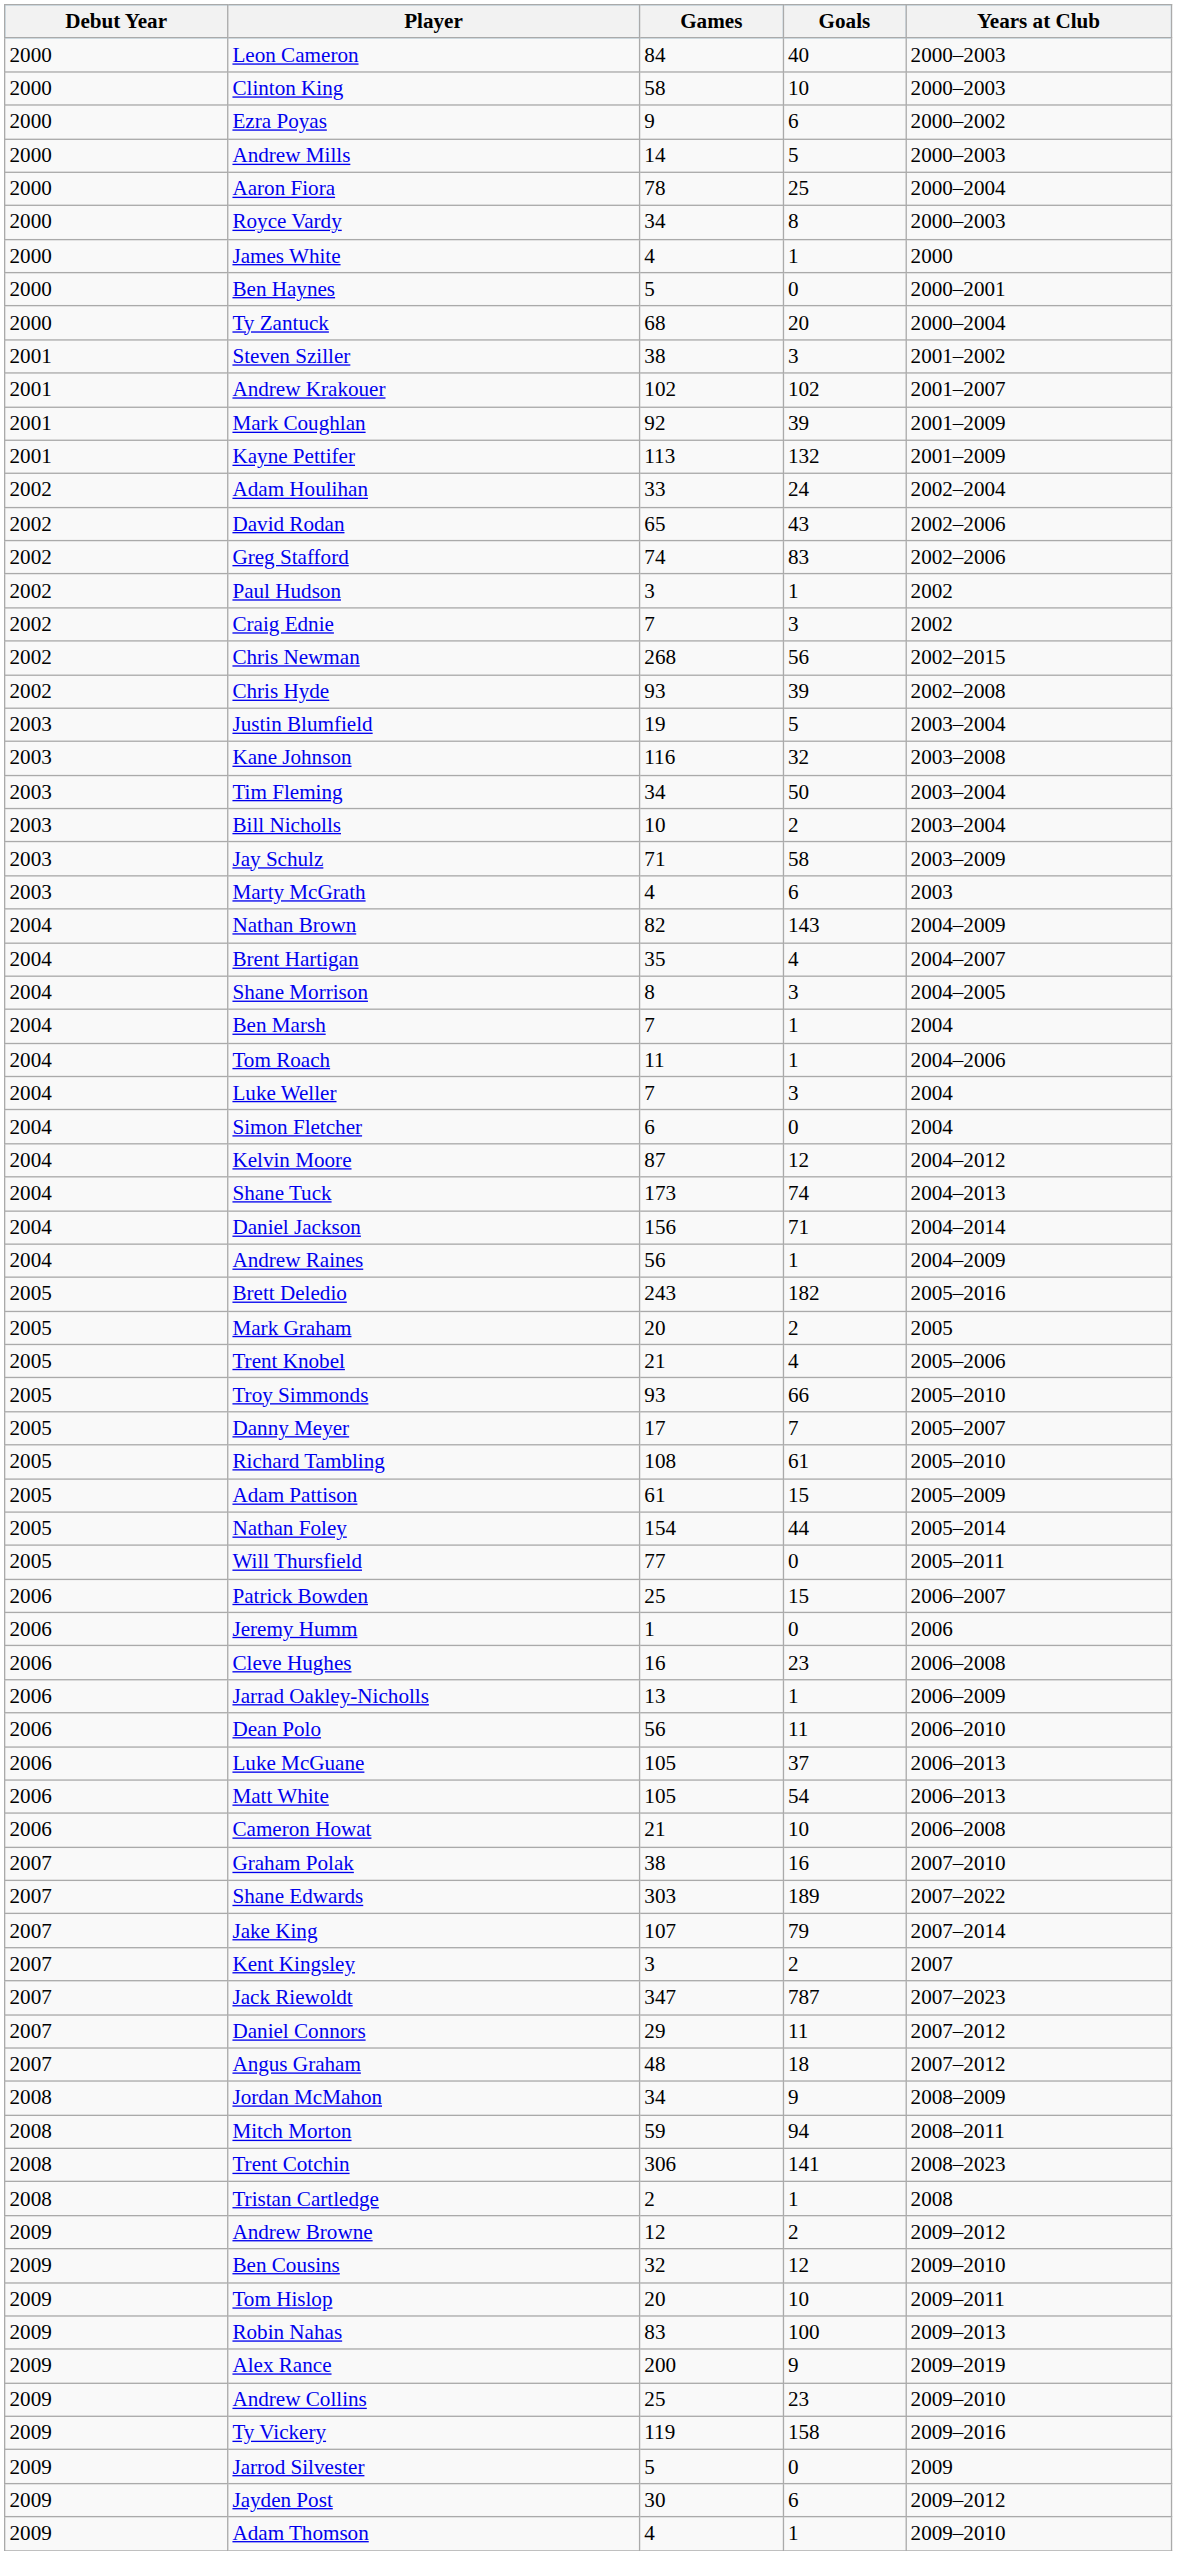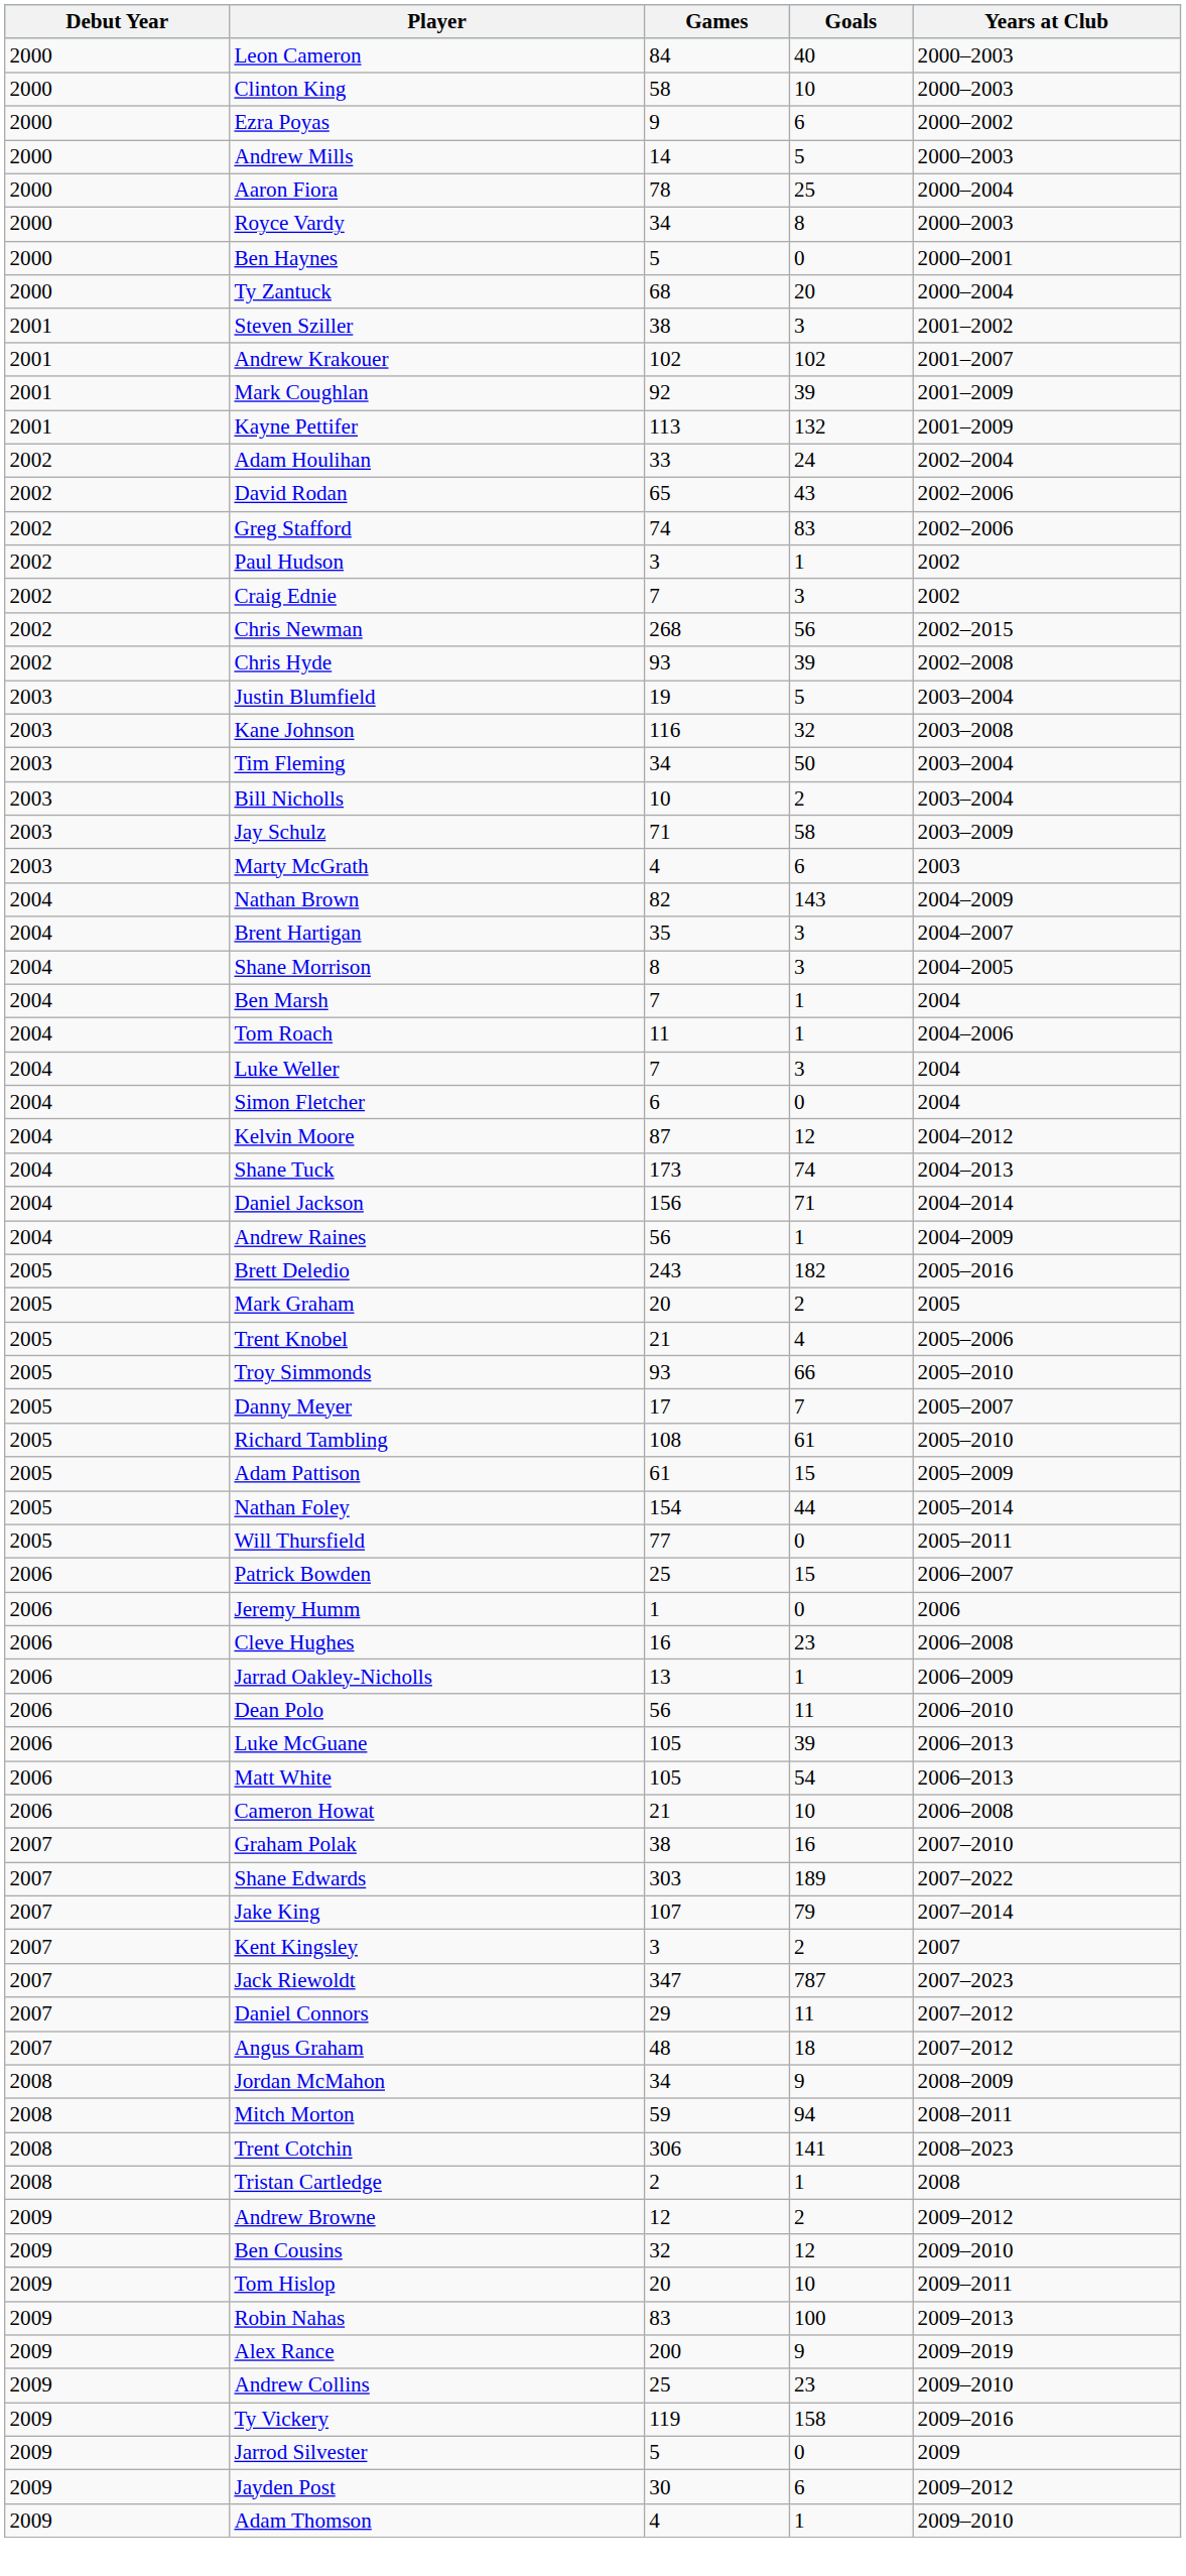 <table class="wikitable" style="width:70%;">
 <tr style="background:#87cefa;">
 <th>Debut Year</th>
 <th>Player</th>
 <th>Games</th>
 <th>Goals</th>
 <th>Years at Club</th>
 </tr>
 <tr>
 <td>2000</td>
 <td><a href='#'>Leon Cameron</a></td>
 <td>84</td>
 <td>40</td>
 <td>2000–2003</td>
 </tr>
 <tr>
 <td>2000</td>
 <td><a href='#'>Clinton King</a></td>
 <td>58</td>
 <td>10</td>
 <td>2000–2003</td>
 </tr>
 <tr>
 <td>2000</td>
 <td><a href='#'>Ezra Poyas</a></td>
 <td>9</td>
 <td>6</td>
 <td>2000–2002</td>
 </tr>
 <tr>
 <td>2000</td>
 <td><a href='#'>Andrew Mills</a></td>
 <td>14</td>
 <td>5</td>
 <td>2000–2003</td>
 </tr>
 <tr>
 <td>2000</td>
 <td><a href='#'>Aaron Fiora</a></td>
 <td>78</td>
 <td>25</td>
 <td>2000–2004</td>
 </tr>
 <tr>
 <td>2000</td>
 <td><a href='#'>Royce Vardy</a></td>
 <td>34</td>
 <td>8</td>
 <td>2000–2003</td>
-</tr>
-<tr>
-<td>2000</td>
-<td><a href='#'>James White</a></td>
-<td>4</td>
-<td>1</td>
-<td>2000</td>
 </tr>
 <tr>
 <td>2000</td>
 <td><a href='#'>Ben Haynes</a></td>
 <td>5</td>
 <td>0</td>
 <td>2000–2001</td>
 </tr>
 <tr>
 <td>2000</td>
 <td><a href='#'>Ty Zantuck</a></td>
 <td>68</td>
 <td>20</td>
 <td>2000–2004</td>
 </tr>
 <tr>
 <td>2001</td>
 <td><a href='#'>Steven Sziller</a></td>
 <td>38</td>
 <td>3</td>
 <td>2001–2002</td>
 </tr>
 <tr>
 <td>2001</td>
 <td><a href='#'>Andrew Krakouer</a></td>
 <td>102</td>
 <td>102</td>
 <td>2001–2007</td>
 </tr>
 <tr>
 <td>2001</td>
 <td><a href='#'>Mark Coughlan</a></td>
 <td>92</td>
 <td>39</td>
 <td>2001–2009</td>
 </tr>
 <tr>
 <td>2001</td>
 <td><a href='#'>Kayne Pettifer</a></td>
 <td>113</td>
 <td>132</td>
 <td>2001–2009</td>
 </tr>
 <tr>
 <td>2002</td>
 <td><a href='#'>Adam Houlihan</a></td>
 <td>33</td>
 <td>24</td>
 <td>2002–2004</td>
 </tr>
 <tr>
 <td>2002</td>
 <td><a href='#'>David Rodan</a></td>
 <td>65</td>
 <td>43</td>
 <td>2002–2006</td>
 </tr>
 <tr>
 <td>2002</td>
 <td><a href='#'>Greg Stafford</a></td>
 <td>74</td>
 <td>83</td>
 <td>2002–2006</td>
 </tr>
 <tr>
 <td>2002</td>
 <td><a href='#'>Paul Hudson</a></td>
 <td>3</td>
 <td>1</td>
 <td>2002</td>
 </tr>
 <tr>
 <td>2002</td>
 <td><a href='#'>Craig Ednie</a></td>
 <td>7</td>
 <td>3</td>
 <td>2002</td>
 </tr>
 <tr>
 <td>2002</td>
 <td><a href='#'>Chris Newman</a></td>
 <td>268</td>
 <td>56</td>
 <td>2002–2015</td>
 </tr>
 <tr>
 <td>2002</td>
 <td><a href='#'>Chris Hyde</a></td>
 <td>93</td>
 <td>39</td>
 <td>2002–2008</td>
 </tr>
 <tr>
 <td>2003</td>
 <td><a href='#'>Justin Blumfield</a></td>
 <td>19</td>
 <td>5</td>
 <td>2003–2004</td>
 </tr>
 <tr>
 <td>2003</td>
 <td><a href='#'>Kane Johnson</a></td>
 <td>116</td>
 <td>32</td>
 <td>2003–2008</td>
 </tr>
 <tr>
 <td>2003</td>
 <td><a href='#'>Tim Fleming</a></td>
 <td>34</td>
 <td>50</td>
 <td>2003–2004</td>
 </tr>
 <tr>
 <td>2003</td>
 <td><a href='#'>Bill Nicholls</a></td>
 <td>10</td>
 <td>2</td>
 <td>2003–2004</td>
 </tr>
 <tr>
 <td>2003</td>
 <td><a href='#'>Jay Schulz</a></td>
 <td>71</td>
 <td>58</td>
 <td>2003–2009</td>
 </tr>
 <tr>
 <td>2003</td>
 <td><a href='#'>Marty McGrath</a></td>
 <td>4</td>
 <td>6</td>
 <td>2003</td>
 </tr>
 <tr>
 <td>2004</td>
 <td><a href='#'>Nathan Brown</a></td>
 <td>82</td>
 <td>143</td>
 <td>2004–2009</td>
 </tr>
 <tr>
 <td>2004</td>
 <td><a href='#'>Brent Hartigan</a></td>
 <td>35</td>
-<td>4</td>
+<td>3</td>
 <td>2004–2007</td>
 </tr>
 <tr>
 <td>2004</td>
 <td><a href='#'>Shane Morrison</a></td>
 <td>8</td>
 <td>3</td>
 <td>2004–2005</td>
 </tr>
 <tr>
 <td>2004</td>
 <td><a href='#'>Ben Marsh</a></td>
 <td>7</td>
 <td>1</td>
 <td>2004</td>
 </tr>
 <tr>
 <td>2004</td>
 <td><a href='#'>Tom Roach</a></td>
 <td>11</td>
 <td>1</td>
 <td>2004–2006</td>
 </tr>
 <tr>
 <td>2004</td>
 <td><a href='#'>Luke Weller</a></td>
 <td>7</td>
 <td>3</td>
 <td>2004</td>
 </tr>
 <tr>
 <td>2004</td>
 <td><a href='#'>Simon Fletcher</a></td>
 <td>6</td>
 <td>0</td>
 <td>2004</td>
 </tr>
 <tr>
 <td>2004</td>
 <td><a href='#'>Kelvin Moore</a></td>
 <td>87</td>
 <td>12</td>
 <td>2004–2012</td>
 </tr>
 <tr>
 <td>2004</td>
 <td><a href='#'>Shane Tuck</a></td>
 <td>173</td>
 <td>74</td>
 <td>2004–2013</td>
 </tr>
 <tr>
 <td>2004</td>
 <td><a href='#'>Daniel Jackson</a></td>
 <td>156</td>
 <td>71</td>
 <td>2004–2014</td>
 </tr>
 <tr>
 <td>2004</td>
 <td><a href='#'>Andrew Raines</a></td>
 <td>56</td>
 <td>1</td>
 <td>2004–2009</td>
 </tr>
 <tr>
 <td>2005</td>
 <td><a href='#'>Brett Deledio</a></td>
 <td>243</td>
 <td>182</td>
 <td>2005–2016</td>
 </tr>
 <tr>
 <td>2005</td>
 <td><a href='#'>Mark Graham</a></td>
 <td>20</td>
 <td>2</td>
 <td>2005</td>
 </tr>
 <tr>
 <td>2005</td>
 <td><a href='#'>Trent Knobel</a></td>
 <td>21</td>
 <td>4</td>
 <td>2005–2006</td>
 </tr>
 <tr>
 <td>2005</td>
 <td><a href='#'>Troy Simmonds</a></td>
 <td>93</td>
 <td>66</td>
 <td>2005–2010</td>
 </tr>
 <tr>
 <td>2005</td>
 <td><a href='#'>Danny Meyer</a></td>
 <td>17</td>
 <td>7</td>
 <td>2005–2007</td>
 </tr>
 <tr>
 <td>2005</td>
 <td><a href='#'>Richard Tambling</a></td>
 <td>108</td>
 <td>61</td>
 <td>2005–2010</td>
 </tr>
 <tr>
 <td>2005</td>
 <td><a href='#'>Adam Pattison</a></td>
 <td>61</td>
 <td>15</td>
 <td>2005–2009</td>
 </tr>
 <tr>
 <td>2005</td>
 <td><a href='#'>Nathan Foley</a></td>
 <td>154</td>
 <td>44</td>
 <td>2005–2014</td>
 </tr>
 <tr>
 <td>2005</td>
 <td><a href='#'>Will Thursfield</a></td>
 <td>77</td>
 <td>0</td>
 <td>2005–2011</td>
 </tr>
 <tr>
 <td>2006</td>
 <td><a href='#'>Patrick Bowden</a></td>
 <td>25</td>
 <td>15</td>
 <td>2006–2007</td>
 </tr>
 <tr>
 <td>2006</td>
 <td><a href='#'>Jeremy Humm</a></td>
 <td>1</td>
 <td>0</td>
 <td>2006</td>
 </tr>
 <tr>
 <td>2006</td>
 <td><a href='#'>Cleve Hughes</a></td>
 <td>16</td>
 <td>23</td>
 <td>2006–2008</td>
 </tr>
 <tr>
 <td>2006</td>
 <td><a href='#'>Jarrad Oakley-Nicholls</a></td>
 <td>13</td>
 <td>1</td>
 <td>2006–2009</td>
 </tr>
 <tr>
 <td>2006</td>
 <td><a href='#'>Dean Polo</a></td>
 <td>56</td>
 <td>11</td>
 <td>2006–2010</td>
 </tr>
 <tr>
 <td>2006</td>
 <td><a href='#'>Luke McGuane</a></td>
 <td>105</td>
-<td>37</td>
+<td>39</td>
 <td>2006–2013</td>
 </tr>
 <tr>
 <td>2006</td>
 <td><a href='#'>Matt White</a></td>
 <td>105</td>
 <td>54</td>
 <td>2006–2013</td>
 </tr>
 <tr>
 <td>2006</td>
 <td><a href='#'>Cameron Howat</a></td>
 <td>21</td>
 <td>10</td>
 <td>2006–2008</td>
 </tr>
 <tr>
 <td>2007</td>
 <td><a href='#'>Graham Polak</a></td>
 <td>38</td>
 <td>16</td>
 <td>2007–2010</td>
 </tr>
 <tr>
 <td>2007</td>
 <td><a href='#'>Shane Edwards</a></td>
 <td>303</td>
 <td>189</td>
 <td>2007–2022</td>
 </tr>
 <tr>
 <td>2007</td>
 <td><a href='#'>Jake King</a></td>
 <td>107</td>
 <td>79</td>
 <td>2007–2014</td>
 </tr>
 <tr>
 <td>2007</td>
 <td><a href='#'>Kent Kingsley</a></td>
 <td>3</td>
 <td>2</td>
 <td>2007</td>
 </tr>
 <tr>
 <td>2007</td>
 <td><a href='#'>Jack Riewoldt</a></td>
 <td>347</td>
 <td>787</td>
 <td>2007–2023</td>
 </tr>
 <tr>
 <td>2007</td>
 <td><a href='#'>Daniel Connors</a></td>
 <td>29</td>
 <td>11</td>
 <td>2007–2012</td>
 </tr>
 <tr>
 <td>2007</td>
 <td><a href='#'>Angus Graham</a></td>
 <td>48</td>
 <td>18</td>
 <td>2007–2012</td>
 </tr>
 <tr>
 <td>2008</td>
 <td><a href='#'>Jordan McMahon</a></td>
 <td>34</td>
 <td>9</td>
 <td>2008–2009</td>
 </tr>
 <tr>
 <td>2008</td>
 <td><a href='#'>Mitch Morton</a></td>
 <td>59</td>
 <td>94</td>
 <td>2008–2011</td>
 </tr>
 <tr>
 <td>2008</td>
 <td><a href='#'>Trent Cotchin</a></td>
 <td>306</td>
 <td>141</td>
 <td>2008–2023</td>
 </tr>
 <tr>
 <td>2008</td>
 <td><a href='#'>Tristan Cartledge</a></td>
 <td>2</td>
 <td>1</td>
 <td>2008</td>
 </tr>
 <tr>
 <td>2009</td>
 <td><a href='#'>Andrew Browne</a></td>
 <td>12</td>
 <td>2</td>
 <td>2009–2012</td>
 </tr>
 <tr>
 <td>2009</td>
 <td><a href='#'>Ben Cousins</a></td>
 <td>32</td>
 <td>12</td>
 <td>2009–2010</td>
 </tr>
 <tr>
 <td>2009</td>
 <td><a href='#'>Tom Hislop</a></td>
 <td>20</td>
 <td>10</td>
 <td>2009–2011</td>
 </tr>
 <tr>
 <td>2009</td>
 <td><a href='#'>Robin Nahas</a></td>
 <td>83</td>
 <td>100</td>
 <td>2009–2013</td>
 </tr>
 <tr>
 <td>2009</td>
 <td><a href='#'>Alex Rance</a></td>
 <td>200</td>
 <td>9</td>
 <td>2009–2019</td>
 </tr>
 <tr>
 <td>2009</td>
 <td><a href='#'>Andrew Collins</a></td>
 <td>25</td>
 <td>23</td>
 <td>2009–2010</td>
 </tr>
 <tr>
 <td>2009</td>
 <td><a href='#'>Ty Vickery</a></td>
 <td>119</td>
 <td>158</td>
 <td>2009–2016</td>
 </tr>
 <tr>
 <td>2009</td>
 <td><a href='#'>Jarrod Silvester</a></td>
 <td>5</td>
 <td>0</td>
 <td>2009</td>
 </tr>
 <tr>
 <td>2009</td>
 <td><a href='#'>Jayden Post</a></td>
 <td>30</td>
 <td>6</td>
 <td>2009–2012</td>
 </tr>
 <tr>
 <td>2009</td>
 <td><a href='#'>Adam Thomson</a></td>
 <td>4</td>
 <td>1</td>
 <td>2009–2010</td>
 </tr>
 </table>
